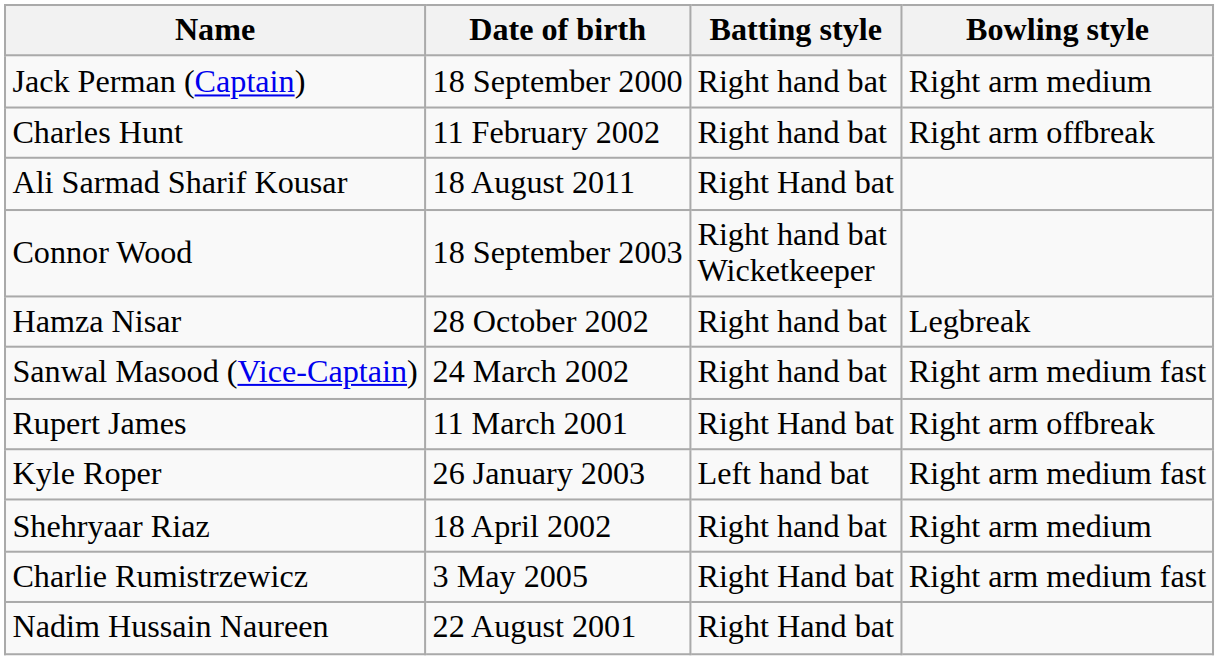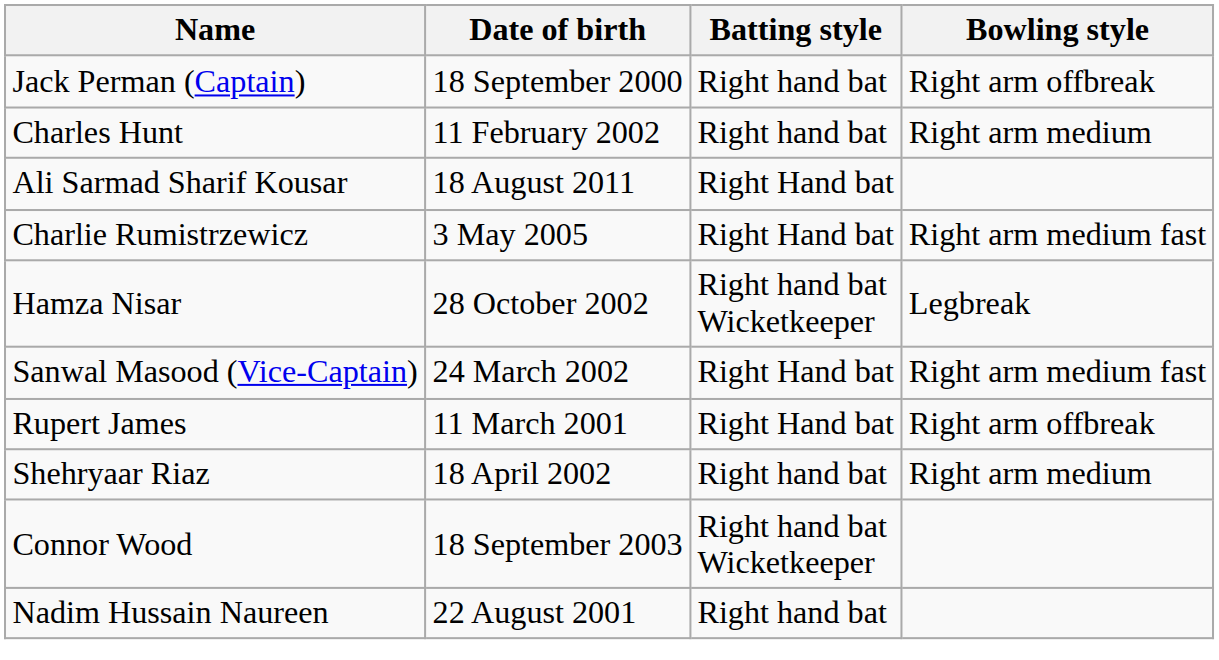 <table class="wikitable">
 <tr>
 <th>Name</th>
 <th>Date of birth</th>
 <th>Batting style</th>
 <th>Bowling style</th>
 </tr>
 <tr>
 <td>Jack Perman (<a href='#'>Captain</a>)</td>
 <td>18 September 2000</td>
 <td>Right hand bat</td>
-<td>Right arm medium</td>
+<td>Right arm offbreak</td>
 </tr>
 <tr>
 <td>Charles Hunt</td>
 <td>11 February 2002</td>
 <td>Right hand bat</td>
-<td>Right arm offbreak</td>
+<td>Right arm medium</td>
 </tr>
 <tr>
 <td>Ali Sarmad Sharif Kousar</td>
 <td>18 August 2011</td>
 <td>Right Hand bat</td>
 <td></td>
 </tr>
 <tr>
-<td>Connor Wood</td>
-<td>18 September 2003</td>
-<td>Right hand bat<br>Wicketkeeper</td>
-<td></td>
+<td>Charlie Rumistrzewicz</td>
+<td>3 May 2005</td>
+<td>Right Hand bat</td>
+<td>Right arm medium fast</td>
 </tr>
 <tr>
 <td>Hamza Nisar</td>
 <td>28 October 2002</td>
-<td>Right hand bat</td>
+<td>Right hand bat<br>Wicketkeeper</td>
 <td>Legbreak</td>
 </tr>
 <tr>
 <td>Sanwal Masood (<a href='#'>Vice-Captain</a>)</td>
 <td>24 March 2002</td>
-<td>Right hand bat</td>
+<td>Right Hand bat</td>
 <td>Right arm medium fast</td>
 </tr>
 <tr>
 <td>Rupert James</td>
 <td>11 March 2001</td>
 <td>Right Hand bat</td>
 <td>Right arm offbreak</td>
 </tr>
 <tr>
-<td>Kyle Roper</td>
-<td>26 January 2003</td>
-<td>Left hand bat</td>
-<td>Right arm medium fast</td>
-</tr>
-<tr>
 <td>Shehryaar Riaz</td>
 <td>18 April 2002</td>
 <td>Right hand bat</td>
 <td>Right arm medium</td>
 </tr>
 <tr>
-<td>Charlie Rumistrzewicz</td>
-<td>3 May 2005</td>
-<td>Right Hand bat</td>
-<td>Right arm medium fast</td>
+<td>Connor Wood</td>
+<td>18 September 2003</td>
+<td>Right hand bat<br>Wicketkeeper</td>
+<td></td>
 </tr>
 <tr>
 <td>Nadim Hussain Naureen</td>
 <td>22 August 2001</td>
-<td>Right Hand bat</td>
+<td>Right hand bat</td>
 <td></td>
 </tr>
 </table>
